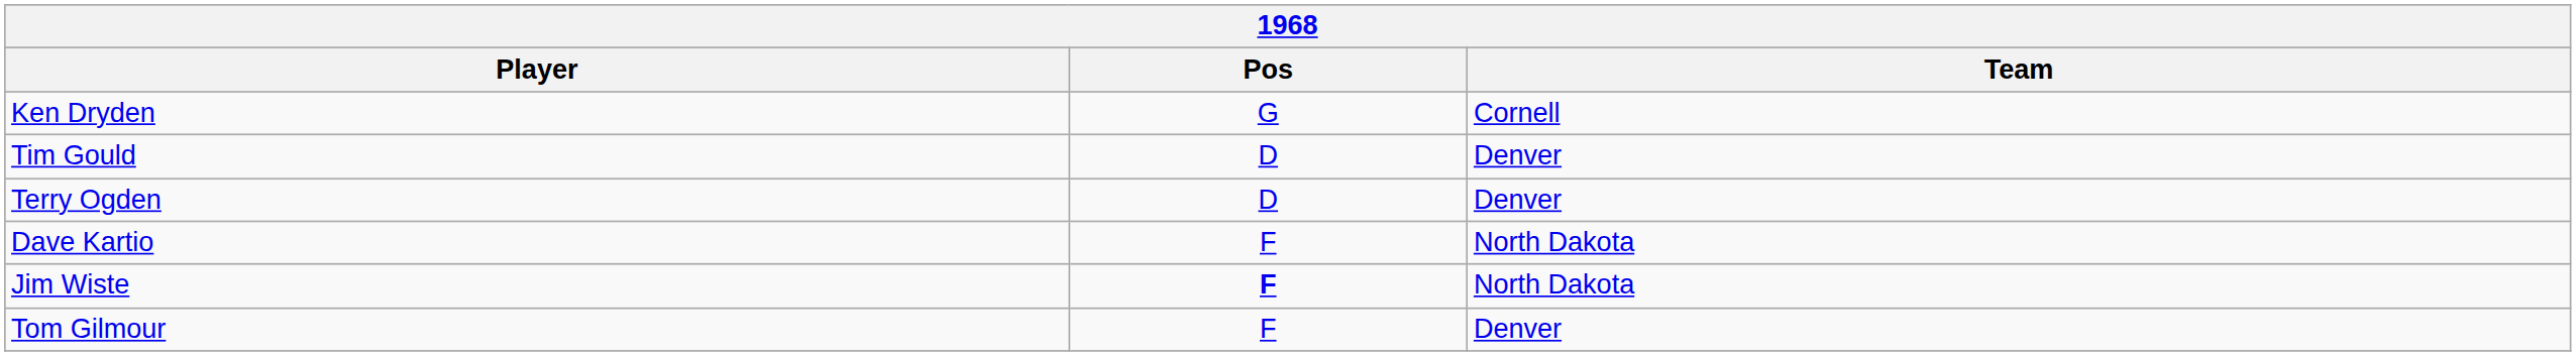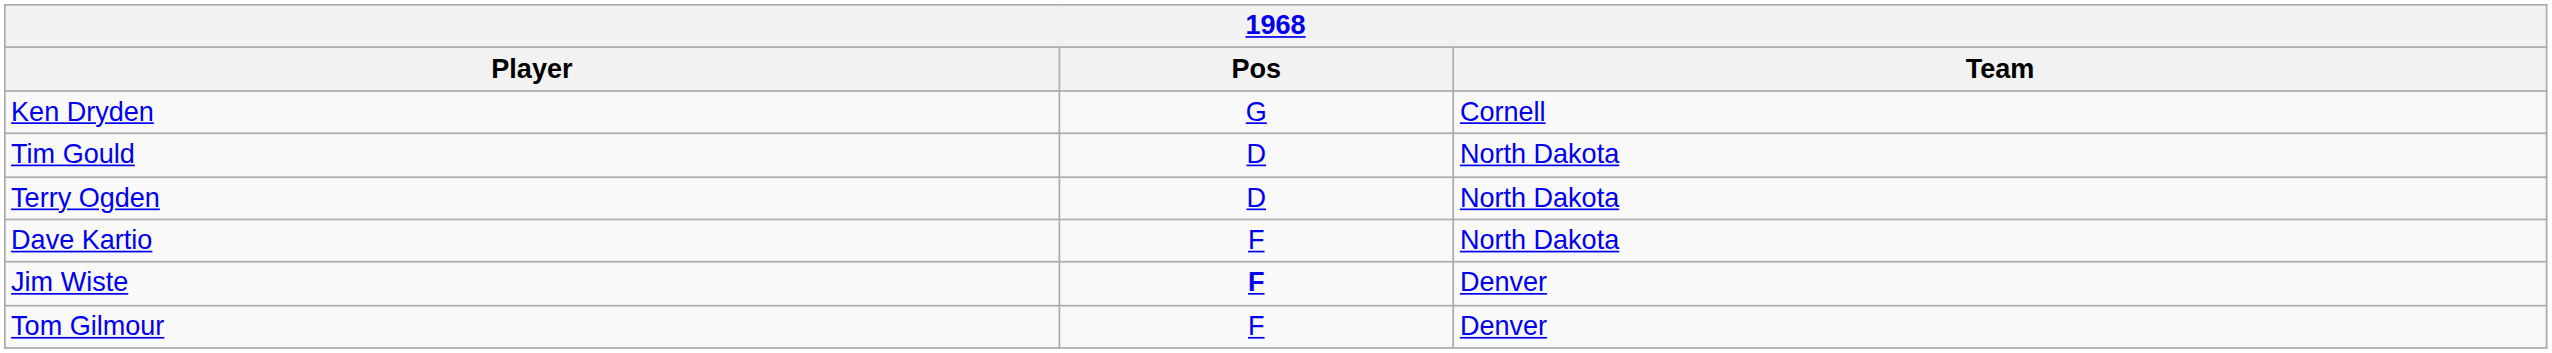 <table class="wikitable" width=95%>
 <tr>
 <th colspan=3><a href='#'>1968</a></th>
 </tr>
 <tr>
 <th>Player</th>
 <th>Pos</th>
 <th>Team</th>
 </tr>
 <tr>
 <td><a href='#'>Ken Dryden</a></td>
 <td style="text-align:center;"><a href='#'>G</a></td>
 <td><a href='#'>Cornell</a></td>
 </tr>
 <tr>
 <td><a href='#'>Tim Gould</a></td>
 <td style="text-align:center;"><a href='#'>D</a></td>
-<td><a href='#'>Denver</a></td>
+<td><a href='#'>North Dakota</a></td>
 </tr>
 <tr>
 <td><a href='#'>Terry Ogden</a></td>
 <td style="text-align:center;"><a href='#'>D</a></td>
-<td><a href='#'>Denver</a></td>
+<td><a href='#'>North Dakota</a></td>
 </tr>
 <tr>
 <td><a href='#'>Dave Kartio</a></td>
 <td style="text-align:center;"><a href='#'>F</a></td>
 <td><a href='#'>North Dakota</a></td>
 </tr>
 <tr>
 <td><a href='#'>Jim Wiste</a></td>
 <td style="text-align:center;"><strong><a href='#'>F</a></strong></td>
-<td><a href='#'>North Dakota</a></td>
+<td><a href='#'>Denver</a></td>
 </tr>
 <tr>
 <td><a href='#'>Tom Gilmour</a></td>
 <td style="text-align:center;"><a href='#'>F</a></td>
 <td><a href='#'>Denver</a></td>
 </tr>
 </table>
